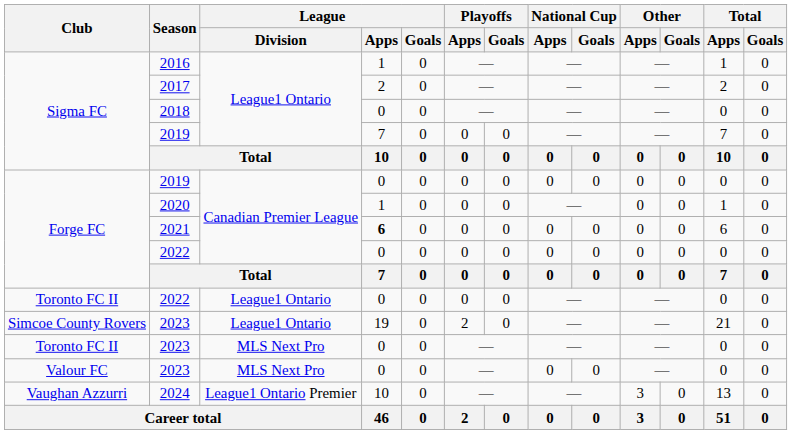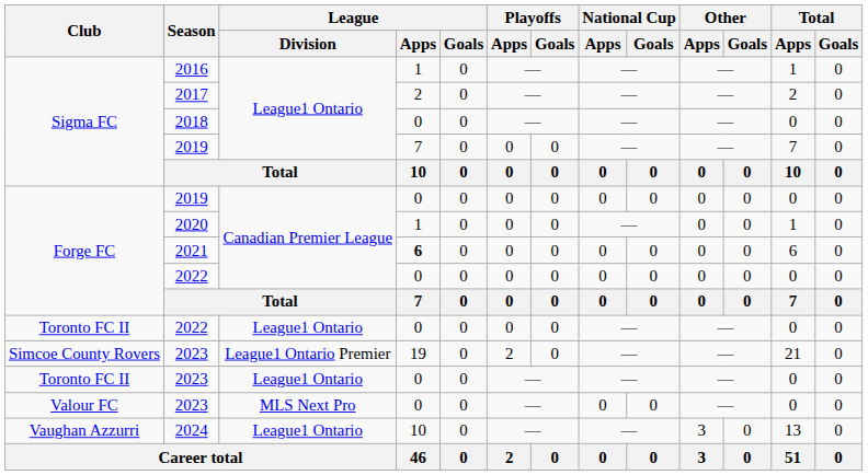 <table class="wikitable" style="text-align:center">
 <tr>
 <th rowspan="2">Club</th>
 <th rowspan="2">Season</th>
 <th colspan="3">League</th>
 <th colspan="2">Playoffs</th>
 <th colspan="2">National Cup</th>
 <th colspan="2">Other</th>
 <th colspan="2">Total</th>
 </tr>
 <tr>
 <th>Division</th>
 <th>Apps</th>
 <th>Goals</th>
 <th>Apps</th>
 <th>Goals</th>
 <th>Apps</th>
 <th>Goals</th>
 <th>Apps</th>
 <th>Goals</th>
 <th>Apps</th>
 <th>Goals</th>
 </tr>
 <tr>
 <td rowspan="5"><a href='#'>Sigma FC</a></td>
 <td><a href='#'>2016</a></td>
 <td rowspan=4><a href='#'>League1 Ontario</a></td>
 <td>1</td>
 <td>0</td>
 <td colspan="2">—</td>
 <td colspan="2">—</td>
 <td colspan="2">—</td>
 <td>1</td>
 <td>0</td>
 </tr>
 <tr>
 <td><a href='#'>2017</a></td>
 <td>2</td>
 <td>0</td>
 <td colspan="2">—</td>
 <td colspan="2">—</td>
 <td colspan="2">—</td>
 <td>2</td>
 <td>0</td>
 </tr>
 <tr>
 <td><a href='#'>2018</a></td>
 <td>0</td>
 <td>0</td>
 <td colspan="2">—</td>
 <td colspan="2">—</td>
 <td colspan="2">—</td>
 <td>0</td>
 <td>0</td>
 </tr>
 <tr>
 <td><a href='#'>2019</a></td>
 <td>7</td>
 <td>0</td>
 <td>0</td>
 <td>0</td>
 <td colspan="2">—</td>
 <td colspan="2">—</td>
 <td>7</td>
 <td>0</td>
 </tr>
 <tr>
 <th colspan="2">Total</th>
 <th>10</th>
 <th>0</th>
 <th>0</th>
 <th>0</th>
 <th>0</th>
 <th>0</th>
 <th>0</th>
 <th>0</th>
 <th>10</th>
 <th>0</th>
 </tr>
 <tr>
 <td rowspan="5"><a href='#'>Forge FC</a></td>
 <td><a href='#'>2019</a></td>
 <td rowspan=4><a href='#'>Canadian Premier League</a></td>
 <td>0</td>
 <td>0</td>
 <td>0</td>
 <td>0</td>
 <td>0</td>
 <td>0</td>
 <td>0</td>
 <td>0</td>
 <td>0</td>
 <td>0</td>
 </tr>
 <tr>
 <td><a href='#'>2020</a></td>
 <td>1</td>
 <td>0</td>
 <td>0</td>
 <td>0</td>
 <td colspan="2">—</td>
 <td>0</td>
 <td>0</td>
 <td>1</td>
 <td>0</td>
 </tr>
 <tr>
 <td><a href='#'>2021</a></td>
 <td><strong>6</strong></td>
 <td>0</td>
 <td>0</td>
 <td>0</td>
 <td>0</td>
 <td>0</td>
 <td>0</td>
 <td>0</td>
 <td>6</td>
 <td>0</td>
 </tr>
 <tr>
 <td><a href='#'>2022</a></td>
 <td>0</td>
 <td>0</td>
 <td>0</td>
 <td>0</td>
 <td>0</td>
 <td>0</td>
 <td>0</td>
 <td>0</td>
 <td>0</td>
 <td>0</td>
 </tr>
 <tr>
 <th colspan="2">Total</th>
 <th>7</th>
 <th>0</th>
 <th>0</th>
 <th>0</th>
 <th>0</th>
 <th>0</th>
 <th>0</th>
 <th>0</th>
 <th>7</th>
 <th>0</th>
 </tr>
 <tr>
 <td><a href='#'>Toronto FC II</a></td>
 <td><a href='#'>2022</a></td>
 <td><a href='#'>League1 Ontario</a></td>
 <td>0</td>
 <td>0</td>
 <td>0</td>
 <td>0</td>
 <td colspan="2">—</td>
 <td colspan="2">—</td>
 <td>0</td>
 <td>0</td>
 </tr>
 <tr>
 <td><a href='#'>Simcoe County Rovers</a></td>
 <td><a href='#'>2023</a></td>
-<td><a href='#'>League1 Ontario</a></td>
+<td><a href='#'>League1 Ontario</a> Premier</td>
 <td>19</td>
 <td>0</td>
 <td>2</td>
 <td>0</td>
 <td colspan="2">—</td>
 <td colspan="2">—</td>
 <td>21</td>
 <td>0</td>
 </tr>
 <tr>
 <td><a href='#'>Toronto FC II</a></td>
 <td><a href='#'>2023</a></td>
-<td><a href='#'>MLS Next Pro</a></td>
+<td><a href='#'>League1 Ontario</a></td>
 <td>0</td>
 <td>0</td>
 <td colspan="2">—</td>
 <td colspan="2">—</td>
 <td colspan="2">—</td>
 <td>0</td>
 <td>0</td>
 </tr>
 <tr>
 <td><a href='#'>Valour FC</a></td>
 <td><a href='#'>2023</a></td>
 <td><a href='#'>MLS Next Pro</a></td>
 <td>0</td>
 <td>0</td>
 <td colspan="2">—</td>
 <td>0</td>
 <td>0</td>
 <td colspan="2">—</td>
 <td>0</td>
 <td>0</td>
 </tr>
 <tr>
 <td><a href='#'>Vaughan Azzurri</a></td>
 <td><a href='#'>2024</a></td>
-<td><a href='#'>League1 Ontario</a> Premier</td>
+<td><a href='#'>League1 Ontario</a></td>
 <td>10</td>
 <td>0</td>
 <td colspan="2">—</td>
 <td colspan="2">—</td>
 <td>3</td>
 <td>0</td>
 <td>13</td>
 <td>0</td>
 </tr>
 <tr>
 <th colspan="3">Career total</th>
 <th>46</th>
 <th>0</th>
 <th>2</th>
 <th>0</th>
 <th>0</th>
 <th>0</th>
 <th>3</th>
 <th>0</th>
 <th>51</th>
 <th>0</th>
 </tr>
 </table>
